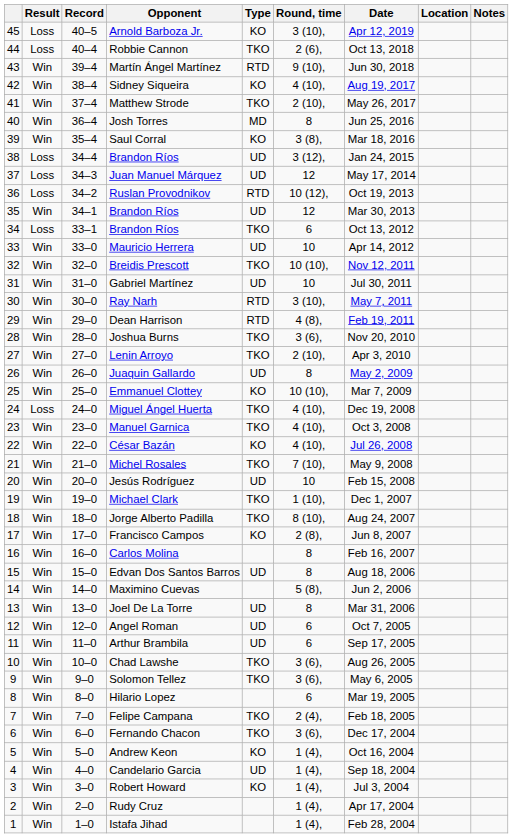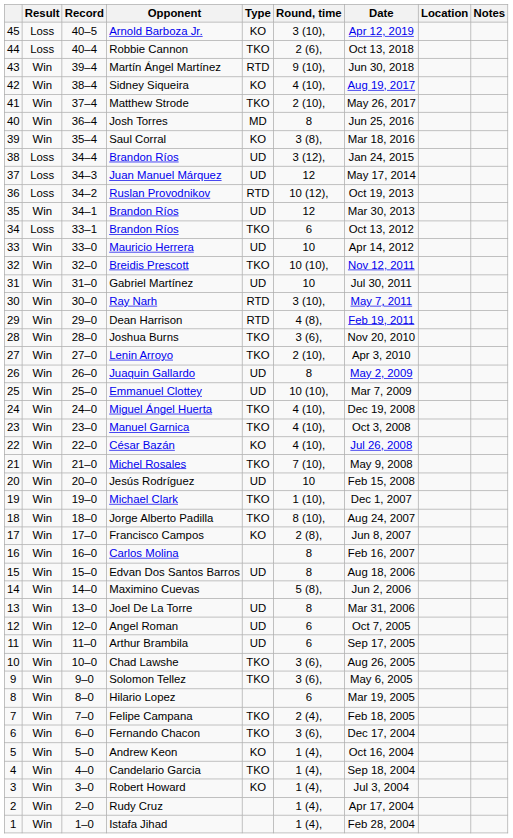 <table class="wikitable" style="text-align:center">
 <tr>
 <th></th>
 <th>Result</th>
 <th>Record</th>
 <th>Opponent</th>
 <th>Type</th>
 <th>Round, time</th>
 <th>Date</th>
 <th>Location</th>
 <th>Notes</th>
 </tr>
 <tr>
 <td>45</td>
 <td>Loss</td>
 <td>40–5</td>
 <td style="text-align:left;"><a href='#'>Arnold Barboza Jr.</a></td>
 <td>KO</td>
 <td>3 (10), </td>
 <td><a href='#'>Apr 12, 2019</a></td>
 <td style="text-align:left;"></td>
 <td style="text-align:left;"></td>
 </tr>
 <tr>
 <td>44</td>
 <td>Loss</td>
 <td>40–4</td>
 <td style="text-align:left;">Robbie Cannon</td>
 <td>TKO</td>
 <td>2 (6), </td>
 <td>Oct 13, 2018</td>
 <td style="text-align:left;"></td>
 <td></td>
 </tr>
 <tr>
 <td>43</td>
 <td>Win</td>
 <td>39–4</td>
 <td style="text-align:left;">Martín Ángel Martínez</td>
 <td>RTD</td>
 <td>9 (10), </td>
 <td>Jun 30, 2018</td>
 <td style="text-align:left;"></td>
 <td></td>
 </tr>
 <tr>
 <td>42</td>
 <td>Win</td>
 <td>38–4</td>
 <td style="text-align:left;">Sidney Siqueira</td>
 <td>KO</td>
 <td>4 (10), </td>
 <td><a href='#'>Aug 19, 2017</a></td>
 <td style="text-align:left;"></td>
 <td></td>
 </tr>
 <tr>
 <td>41</td>
 <td>Win</td>
 <td>37–4</td>
 <td style="text-align:left;">Matthew Strode</td>
 <td>TKO</td>
 <td>2 (10), </td>
 <td>May 26, 2017</td>
 <td style="text-align:left;"></td>
 <td></td>
 </tr>
 <tr>
 <td>40</td>
 <td>Win</td>
 <td>36–4</td>
 <td style="text-align:left;">Josh Torres</td>
 <td>MD</td>
 <td>8</td>
 <td>Jun 25, 2016</td>
 <td style="text-align:left;"></td>
 <td></td>
 </tr>
 <tr>
 <td>39</td>
 <td>Win</td>
 <td>35–4</td>
 <td style="text-align:left;">Saul Corral</td>
 <td>KO</td>
 <td>3 (8), </td>
 <td>Mar 18, 2016</td>
 <td style="text-align:left;"></td>
 <td></td>
 </tr>
 <tr>
 <td>38</td>
 <td>Loss</td>
 <td>34–4</td>
 <td style="text-align:left;"><a href='#'>Brandon Ríos</a></td>
 <td>UD</td>
 <td>3 (12), </td>
 <td>Jan 24, 2015</td>
 <td style="text-align:left;"></td>
 <td style="text-align:left;"></td>
 </tr>
 <tr>
 <td>37</td>
 <td>Loss</td>
 <td>34–3</td>
 <td style="text-align:left;"><a href='#'>Juan Manuel Márquez</a></td>
 <td>UD</td>
 <td>12</td>
 <td>May 17, 2014</td>
 <td style="text-align:left;"></td>
 <td style="text-align:left;"></td>
 </tr>
 <tr>
 <td>36</td>
 <td>Loss</td>
 <td>34–2</td>
 <td style="text-align:left;"><a href='#'>Ruslan Provodnikov</a></td>
 <td>RTD</td>
 <td>10 (12), </td>
 <td>Oct 19, 2013</td>
 <td style="text-align:left;"></td>
 <td style="text-align:left;"></td>
 </tr>
 <tr>
 <td>35</td>
 <td>Win</td>
 <td>34–1</td>
 <td style="text-align:left;"><a href='#'>Brandon Ríos</a></td>
 <td>UD</td>
 <td>12</td>
 <td>Mar 30, 2013</td>
 <td style="text-align:left;"></td>
 <td style="text-align:left;"></td>
 </tr>
 <tr>
 <td>34</td>
 <td>Loss</td>
 <td>33–1</td>
 <td style="text-align:left;"><a href='#'>Brandon Ríos</a></td>
 <td>TKO</td>
 <td>6</td>
 <td>Oct 13, 2012</td>
 <td style="text-align:left;"></td>
 <td style="text-align:left;"></td>
 </tr>
 <tr>
 <td>33</td>
 <td>Win</td>
 <td>33–0</td>
 <td style="text-align:left;"><a href='#'>Mauricio Herrera</a></td>
 <td>UD</td>
 <td>10</td>
 <td>Apr 14, 2012</td>
 <td style="text-align:left;"></td>
 <td></td>
 </tr>
 <tr>
 <td>32</td>
 <td>Win</td>
 <td>32–0</td>
 <td style="text-align:left;"><a href='#'>Breidis Prescott</a></td>
 <td>TKO</td>
 <td>10 (10), </td>
 <td><a href='#'>Nov 12, 2011</a></td>
 <td style="text-align:left;"></td>
 <td style="text-align:left;"></td>
 </tr>
 <tr>
 <td>31</td>
 <td>Win</td>
 <td>31–0</td>
 <td style="text-align:left;">Gabriel Martínez</td>
 <td>UD</td>
 <td>10</td>
 <td>Jul 30, 2011</td>
 <td style="text-align:left;"></td>
 <td style="text-align:left;"></td>
 </tr>
 <tr>
 <td>30</td>
 <td>Win</td>
 <td>30–0</td>
 <td style="text-align:left;"><a href='#'>Ray Narh</a></td>
 <td>RTD</td>
 <td>3 (10), </td>
 <td><a href='#'>May 7, 2011</a></td>
 <td style="text-align:left;"></td>
 <td style="text-align:left;"></td>
 </tr>
 <tr>
 <td>29</td>
 <td>Win</td>
 <td>29–0</td>
 <td style="text-align:left;">Dean Harrison</td>
 <td>RTD</td>
 <td>4 (8), </td>
 <td><a href='#'>Feb 19, 2011</a></td>
 <td style="text-align:left;"></td>
 <td></td>
 </tr>
 <tr>
 <td>28</td>
 <td>Win</td>
 <td>28–0</td>
 <td style="text-align:left;">Joshua Burns</td>
 <td>TKO</td>
 <td>3 (6), </td>
 <td>Nov 20, 2010</td>
 <td style="text-align:left;"></td>
 <td></td>
 </tr>
 <tr>
 <td>27</td>
 <td>Win</td>
 <td>27–0</td>
 <td style="text-align:left;"><a href='#'>Lenin Arroyo</a></td>
 <td>TKO</td>
 <td>2 (10), </td>
 <td>Apr 3, 2010</td>
 <td style="text-align:left;"></td>
 <td></td>
 </tr>
 <tr>
 <td>26</td>
 <td>Win</td>
 <td>26–0</td>
 <td style="text-align:left;"><a href='#'>Juaquin Gallardo</a></td>
 <td>UD</td>
 <td>8</td>
 <td><a href='#'>May 2, 2009</a></td>
 <td style="text-align:left;"></td>
 <td></td>
 </tr>
 <tr>
 <td>25</td>
 <td>Win</td>
 <td>25–0</td>
 <td style="text-align:left;"><a href='#'>Emmanuel Clottey</a></td>
-<td>KO</td>
+<td>UD</td>
 <td>10 (10), </td>
 <td>Mar 7, 2009</td>
 <td style="text-align:left;"></td>
 <td></td>
 </tr>
 <tr>
 <td>24</td>
-<td>Loss</td>
+<td>Win</td>
 <td>24–0</td>
 <td style="text-align:left;"><a href='#'>Miguel Ángel Huerta</a></td>
 <td>TKO</td>
 <td>4 (10), </td>
 <td>Dec 19, 2008</td>
 <td style="text-align:left;"></td>
 <td></td>
 </tr>
 <tr>
 <td>23</td>
 <td>Win</td>
 <td>23–0</td>
 <td style="text-align:left;"><a href='#'>Manuel Garnica</a></td>
 <td>TKO</td>
 <td>4 (10), </td>
 <td>Oct 3, 2008</td>
 <td style="text-align:left;"></td>
 <td></td>
 </tr>
 <tr>
 <td>22</td>
 <td>Win</td>
 <td>22–0</td>
 <td style="text-align:left;"><a href='#'>César Bazán</a></td>
 <td>KO</td>
 <td>4 (10), </td>
 <td><a href='#'>Jul 26, 2008</a></td>
 <td style="text-align:left;"></td>
 <td></td>
 </tr>
 <tr>
 <td>21</td>
 <td>Win</td>
 <td>21–0</td>
 <td style="text-align:left;"><a href='#'>Michel Rosales</a></td>
 <td>TKO</td>
 <td>7 (10), </td>
 <td>May 9, 2008</td>
 <td style="text-align:left;"></td>
 <td></td>
 </tr>
 <tr>
 <td>20</td>
 <td>Win</td>
 <td>20–0</td>
 <td style="text-align:left;">Jesús Rodríguez</td>
 <td>UD</td>
 <td>10</td>
 <td>Feb 15, 2008</td>
 <td style="text-align:left;"></td>
 <td></td>
 </tr>
 <tr>
 <td>19</td>
 <td>Win</td>
 <td>19–0</td>
 <td style="text-align:left;"><a href='#'>Michael Clark</a></td>
 <td>TKO</td>
 <td>1 (10), </td>
 <td>Dec 1, 2007</td>
 <td style="text-align:left;"></td>
 <td></td>
 </tr>
 <tr>
 <td>18</td>
 <td>Win</td>
 <td>18–0</td>
 <td style="text-align:left;">Jorge Alberto Padilla</td>
 <td>TKO</td>
 <td>8 (10), </td>
 <td>Aug 24, 2007</td>
 <td style="text-align:left;"></td>
 <td></td>
 </tr>
 <tr>
 <td>17</td>
 <td>Win</td>
 <td>17–0</td>
 <td style="text-align:left;">Francisco Campos</td>
 <td>KO</td>
 <td>2 (8), </td>
 <td>Jun 8, 2007</td>
 <td style="text-align:left;"></td>
 <td></td>
 </tr>
 <tr>
 <td>16</td>
 <td>Win</td>
 <td>16–0</td>
 <td style="text-align:left;"><a href='#'>Carlos Molina</a></td>
 <td></td>
 <td>8</td>
 <td>Feb 16, 2007</td>
 <td style="text-align:left;"></td>
 <td></td>
 </tr>
 <tr>
 <td>15</td>
 <td>Win</td>
 <td>15–0</td>
 <td style="text-align:left;">Edvan Dos Santos Barros</td>
 <td>UD</td>
 <td>8</td>
 <td>Aug 18, 2006</td>
 <td style="text-align:left;"></td>
 <td></td>
 </tr>
 <tr>
 <td>14</td>
 <td>Win</td>
 <td>14–0</td>
 <td style="text-align:left;">Maximino Cuevas</td>
 <td></td>
 <td>5 (8), </td>
 <td>Jun 2, 2006</td>
 <td style="text-align:left;"></td>
 <td></td>
 </tr>
 <tr>
 <td>13</td>
 <td>Win</td>
 <td>13–0</td>
 <td style="text-align:left;">Joel De La Torre</td>
 <td>UD</td>
 <td>8</td>
 <td>Mar 31, 2006</td>
 <td style="text-align:left;"></td>
 <td></td>
 </tr>
 <tr>
 <td>12</td>
 <td>Win</td>
 <td>12–0</td>
 <td style="text-align:left;">Angel Roman</td>
 <td>UD</td>
 <td>6</td>
 <td>Oct 7, 2005</td>
 <td style="text-align:left;"></td>
 <td></td>
 </tr>
 <tr>
 <td>11</td>
 <td>Win</td>
 <td>11–0</td>
 <td style="text-align:left;">Arthur Brambila</td>
 <td>UD</td>
 <td>6</td>
 <td>Sep 17, 2005</td>
 <td style="text-align:left;"></td>
 <td></td>
 </tr>
 <tr>
 <td>10</td>
 <td>Win</td>
 <td>10–0</td>
 <td style="text-align:left;">Chad Lawshe</td>
 <td>TKO</td>
 <td>3 (6), </td>
 <td>Aug 26, 2005</td>
 <td style="text-align:left;"></td>
 <td></td>
 </tr>
 <tr>
 <td>9</td>
 <td>Win</td>
 <td>9–0</td>
 <td style="text-align:left;">Solomon Tellez</td>
 <td>TKO</td>
 <td>3 (6), </td>
 <td>May 6, 2005</td>
 <td style="text-align:left;"></td>
 <td></td>
 </tr>
 <tr>
 <td>8</td>
 <td>Win</td>
 <td>8–0</td>
 <td style="text-align:left;">Hilario Lopez</td>
 <td></td>
 <td>6</td>
 <td>Mar 19, 2005</td>
 <td style="text-align:left;"></td>
 <td></td>
 </tr>
 <tr>
 <td>7</td>
 <td>Win</td>
 <td>7–0</td>
 <td style="text-align:left;">Felipe Campana</td>
 <td>TKO</td>
 <td>2 (4), </td>
 <td>Feb 18, 2005</td>
 <td style="text-align:left;"></td>
 <td></td>
 </tr>
 <tr>
 <td>6</td>
 <td>Win</td>
 <td>6–0</td>
 <td style="text-align:left;">Fernando Chacon</td>
 <td>TKO</td>
 <td>3 (6), </td>
 <td>Dec 17, 2004</td>
 <td style="text-align:left;"></td>
 <td></td>
 </tr>
 <tr>
 <td>5</td>
 <td>Win</td>
 <td>5–0</td>
 <td style="text-align:left;">Andrew Keon</td>
 <td>KO</td>
 <td>1 (4), </td>
 <td>Oct 16, 2004</td>
 <td style="text-align:left;"></td>
 <td></td>
 </tr>
 <tr>
 <td>4</td>
 <td>Win</td>
 <td>4–0</td>
 <td style="text-align:left;">Candelario Garcia</td>
-<td>UD</td>
+<td>TKO</td>
 <td>1 (4), </td>
 <td>Sep 18, 2004</td>
 <td style="text-align:left;"></td>
 <td></td>
 </tr>
 <tr>
 <td>3</td>
 <td>Win</td>
 <td>3–0</td>
 <td style="text-align:left;">Robert Howard</td>
 <td>KO</td>
 <td>1 (4), </td>
 <td>Jul 3, 2004</td>
 <td style="text-align:left;"></td>
 <td></td>
 </tr>
 <tr>
 <td>2</td>
 <td>Win</td>
 <td>2–0</td>
 <td style="text-align:left;">Rudy Cruz</td>
 <td></td>
 <td>1 (4), </td>
 <td>Apr 17, 2004</td>
 <td style="text-align:left;"></td>
 <td></td>
 </tr>
 <tr>
 <td>1</td>
 <td>Win</td>
 <td>1–0</td>
 <td style="text-align:left;">Istafa Jihad</td>
 <td></td>
 <td>1 (4), </td>
 <td>Feb 28, 2004</td>
 <td style="text-align:left;"></td>
 <td></td>
 </tr>
 </table>
